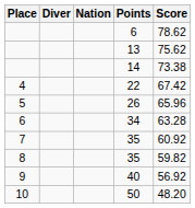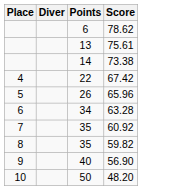 <table class="wikitable sortable" style="text-align:center">
 <tr>
 <th>Place</th>
 <th>Diver</th>
-<th>Nation</th>
 <th>Points</th>
 <th>Score</th>
 </tr>
 <tr>
 <td></td>
-<td align=left></td>
 <td align=left></td>
 <td>6</td>
 <td>78.62</td>
 </tr>
 <tr>
 <td></td>
 <td align=left></td>
-<td align=left></td>
 <td>13</td>
-<td>75.62</td>
+<td>75.61</td>
 </tr>
 <tr>
 <td></td>
-<td align=left></td>
 <td align=left></td>
 <td>14</td>
 <td>73.38</td>
 </tr>
 <tr>
 <td>4</td>
 <td align=left></td>
-<td align=left></td>
 <td>22</td>
 <td>67.42</td>
 </tr>
 <tr>
 <td>5</td>
-<td align=left></td>
 <td align=left></td>
 <td>26</td>
 <td>65.96</td>
 </tr>
 <tr>
 <td>6</td>
 <td align=left></td>
-<td align=left></td>
 <td>34</td>
 <td>63.28</td>
 </tr>
 <tr>
 <td>7</td>
-<td align=left></td>
 <td align=left></td>
 <td>35</td>
 <td>60.92</td>
 </tr>
 <tr>
 <td>8</td>
 <td align=left></td>
-<td align=left></td>
 <td>35</td>
 <td>59.82</td>
 </tr>
 <tr>
 <td>9</td>
 <td align=left></td>
-<td align=left></td>
 <td>40</td>
-<td>56.92</td>
+<td>56.90</td>
 </tr>
 <tr>
 <td>10</td>
-<td align=left></td>
 <td align=left></td>
 <td>50</td>
 <td>48.20</td>
 </tr>
 </table>
